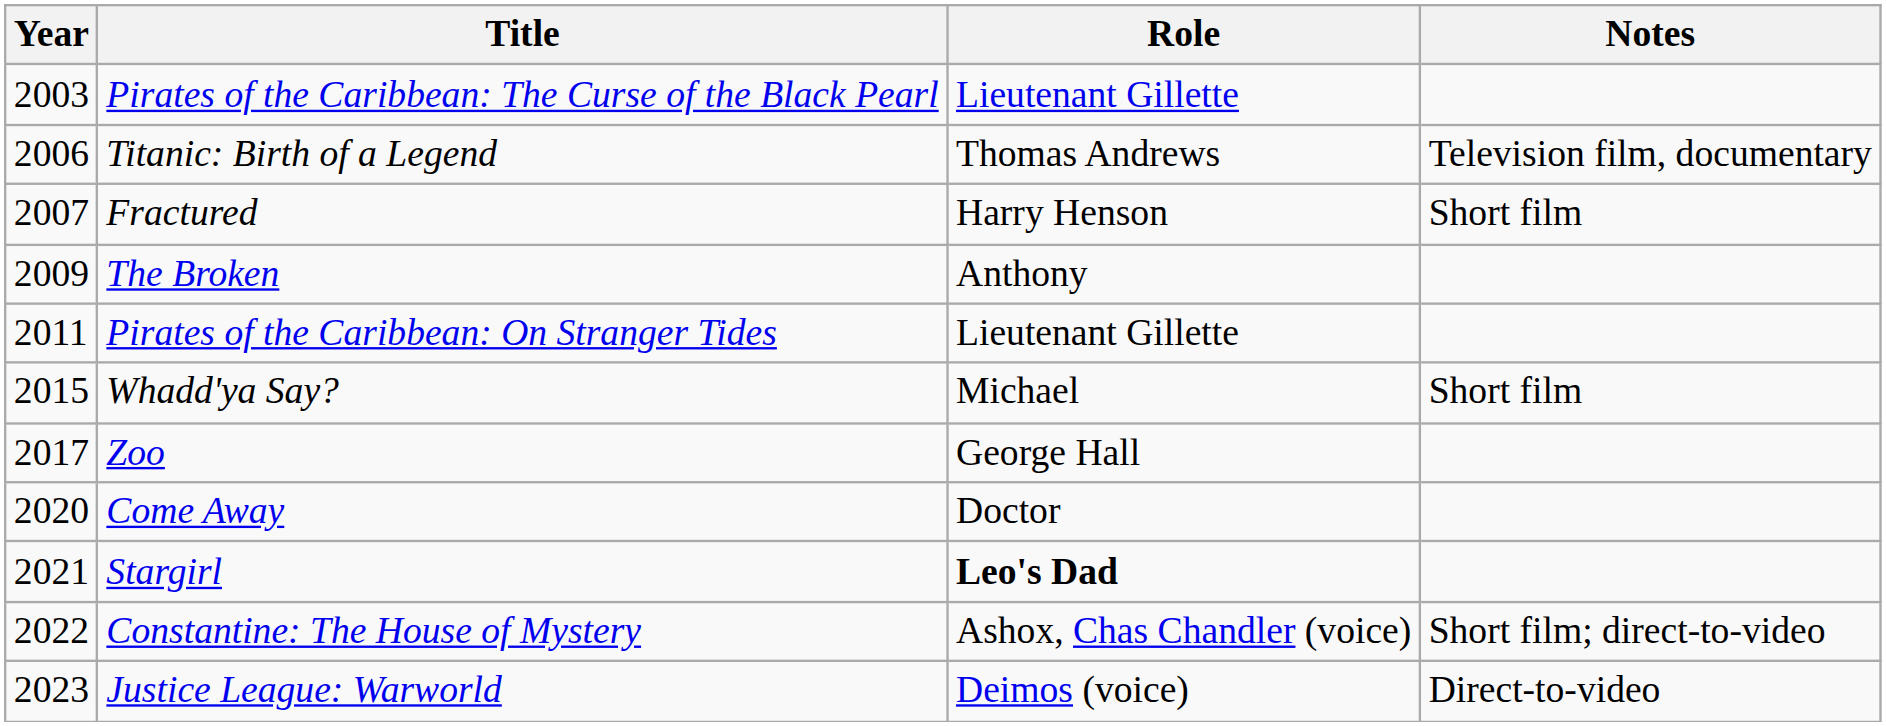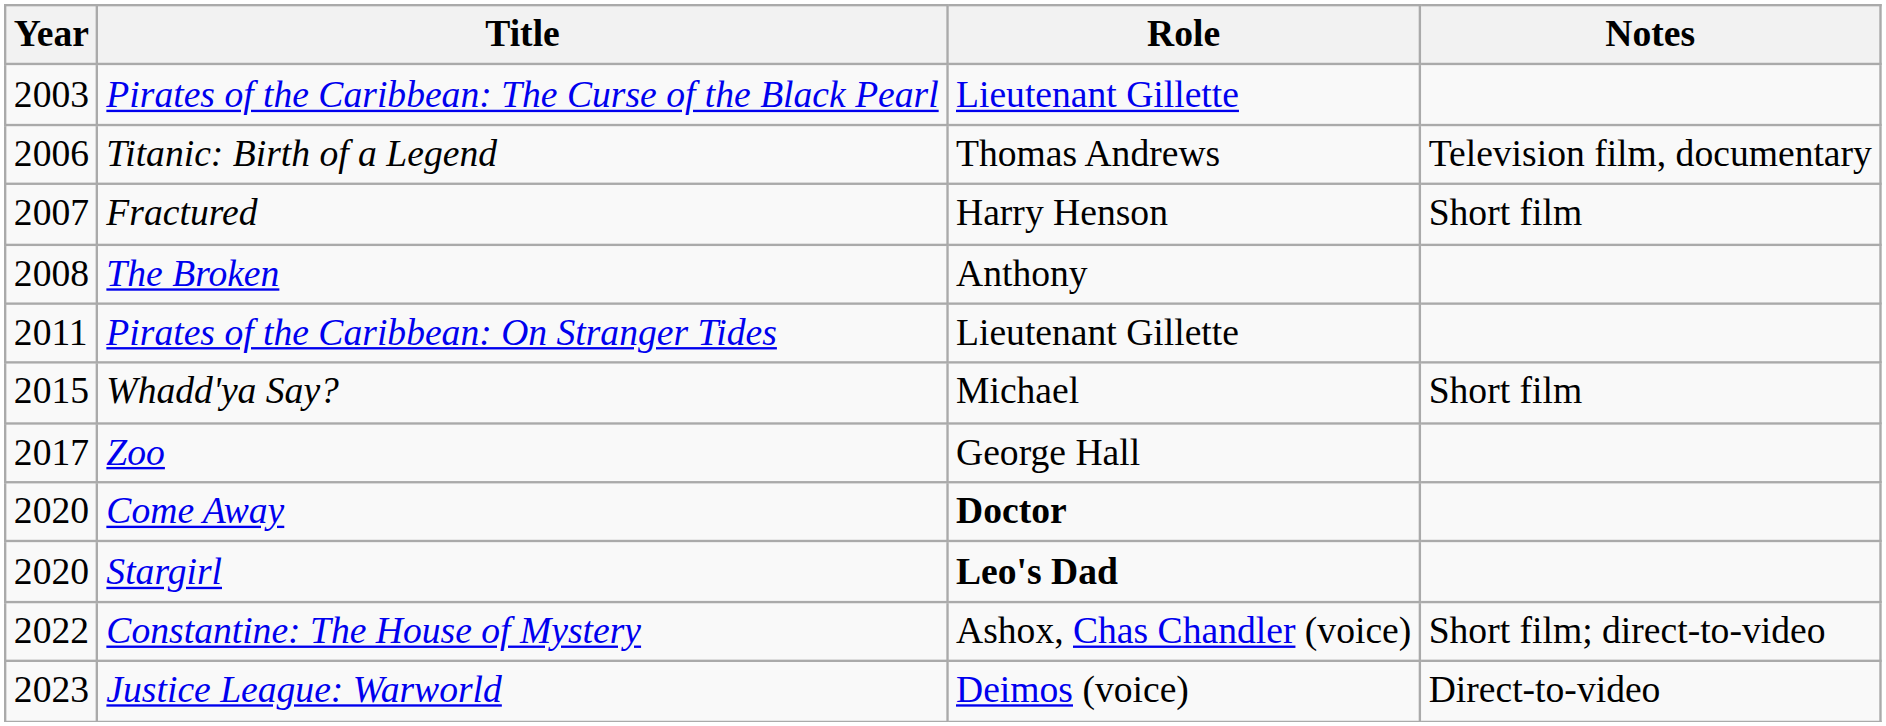 <table class="wikitable sortable">
 <tr>
 <th>Year</th>
 <th>Title</th>
 <th>Role</th>
 <th>Notes</th>
 </tr>
 <tr>
 <td>2003</td>
 <td><em><a href='#'>Pirates of the Caribbean: The Curse of the Black Pearl</a></em></td>
 <td><a href='#'>Lieutenant Gillette</a></td>
 <td></td>
 </tr>
 <tr>
 <td>2006</td>
 <td><em>Titanic: Birth of a Legend</em></td>
 <td>Thomas Andrews</td>
 <td>Television film, documentary</td>
 </tr>
 <tr>
 <td>2007</td>
 <td><em>Fractured</em></td>
 <td>Harry Henson</td>
 <td>Short film</td>
 </tr>
 <tr>
-<td>2009</td>
+<td>2008</td>
 <td><em><a href='#'>The Broken</a></em></td>
 <td>Anthony</td>
 <td></td>
 </tr>
 <tr>
 <td>2011</td>
 <td><em><a href='#'>Pirates of the Caribbean: On Stranger Tides</a></em></td>
 <td>Lieutenant Gillette</td>
 <td></td>
 </tr>
 <tr>
 <td>2015</td>
 <td><em>Whadd'ya Say?</em></td>
 <td>Michael</td>
 <td>Short film</td>
 </tr>
 <tr>
 <td>2017</td>
 <td><em><a href='#'>Zoo</a></em></td>
 <td>George Hall</td>
 <td></td>
 </tr>
 <tr>
 <td>2020</td>
 <td><em><a href='#'>Come Away</a></em></td>
-<td>Doctor</td>
+<td><strong>Doctor</strong></td>
 <td></td>
 </tr>
 <tr>
-<td>2021</td>
+<td>2020</td>
 <td><em><a href='#'>Stargirl</a></em></td>
 <td><strong>Leo's Dad</strong></td>
 <td></td>
 </tr>
 <tr>
 <td>2022</td>
 <td><em><a href='#'>Constantine: The House of Mystery</a></em></td>
 <td>Ashox, <a href='#'>Chas Chandler</a> (voice)</td>
 <td>Short film; direct-to-video</td>
 </tr>
 <tr>
 <td>2023</td>
 <td><em><a href='#'>Justice League: Warworld</a></em></td>
 <td><a href='#'>Deimos</a> (voice)</td>
 <td>Direct-to-video</td>
 </tr>
 </table>
